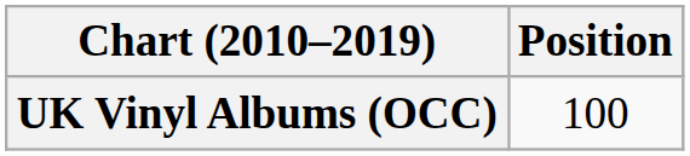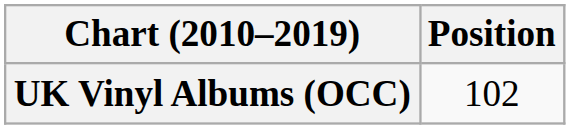 <table class="wikitable plainrowheaders sortable">
 <tr>
 <th scope="col">Chart (2010–2019)</th>
 <th scope="col">Position</th>
 </tr>
 <tr>
 <th scope="row">UK Vinyl Albums (OCC)</th>
-<td align="center">100</td>
+<td align="center">102</td>
 </tr>
 </table>
